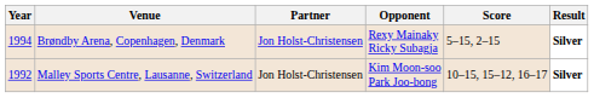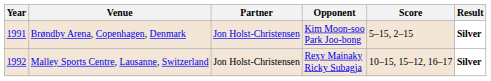 <table class="sortable wikitable" style="font-size: 90%;">
 <tr>
 <th>Year</th>
 <th>Venue</th>
 <th>Partner</th>
 <th>Opponent</th>
 <th>Score</th>
 <th>Result</th>
 </tr>
 <tr style="background:#F3E6D7">
-<td align="center"><a href='#'>1994</a></td>
+<td align="center"><a href='#'>1991</a></td>
 <td align="left"><a href='#'>Brøndby Arena</a>, <a href='#'>Copenhagen</a>, <a href='#'>Denmark</a></td>
 <td align="left"> <a href='#'>Jon Holst-Christensen</a></td>
-<td align="left"> <a href='#'>Rexy Mainaky</a> <br>  <a href='#'>Ricky Subagja</a></td>
+<td align="left"> <a href='#'>Kim Moon-soo</a> <br>  <a href='#'>Park Joo-bong</a></td>
 <td align="left">5–15, 2–15</td>
 <td style="text-align:left; background:white"> <strong>Silver</strong></td>
 </tr>
 <tr style="background:#F3E6D7">
 <td align="center"><a href='#'>1992</a></td>
 <td align="left"><a href='#'>Malley Sports Centre</a>, <a href='#'>Lausanne</a>, <a href='#'>Switzerland</a></td>
 <td align="left"> Jon Holst-Christensen</td>
-<td align="left"> <a href='#'>Kim Moon-soo</a> <br>  <a href='#'>Park Joo-bong</a></td>
+<td align="left"> <a href='#'>Rexy Mainaky</a> <br>  <a href='#'>Ricky Subagja</a></td>
 <td align="left">10–15, 15–12, 16–17</td>
 <td style="text-align:left; background:white"> <strong>Silver</strong></td>
 </tr>
 </table>
